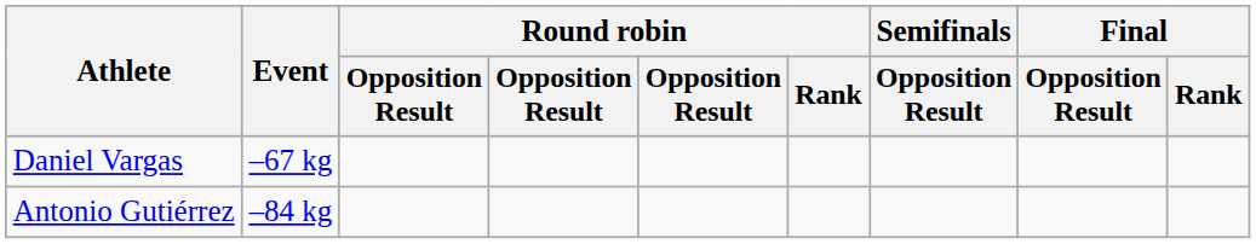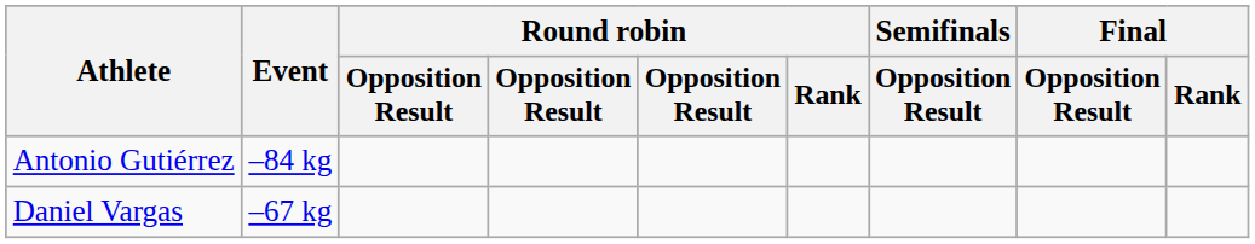 <table class="wikitable" border="1" style="font-size:90%">
 <tr>
 <th rowspan=2>Athlete</th>
 <th rowspan=2>Event</th>
 <th colspan=4>Round robin</th>
 <th>Semifinals</th>
 <th colspan=2>Final</th>
 </tr>
 <tr style="font-size:95%">
 <th>Opposition<br>Result</th>
 <th>Opposition<br>Result</th>
 <th>Opposition<br>Result</th>
 <th>Rank</th>
 <th>Opposition<br>Result</th>
 <th>Opposition<br>Result</th>
 <th>Rank</th>
 </tr>
 <tr align=center>
+<td align=left><a href='#'>Antonio Gutiérrez</a></td>
+<td align=left><a href='#'>–84 kg</a></td>
+<td></td>
+<td></td>
+<td></td>
+<td></td>
+<td></td>
+<td></td>
+<td></td>
+</tr>
+<tr align=center>
 <td align=left><a href='#'>Daniel Vargas</a></td>
 <td align=left><a href='#'>–67 kg</a></td>
 <td></td>
 <td></td>
 <td></td>
 <td></td>
 <td></td>
 <td></td>
 <td></td>
 </tr>
-<tr align=center>
-<td align=left><a href='#'>Antonio Gutiérrez</a></td>
-<td align=left><a href='#'>–84 kg</a></td>
-<td></td>
-<td></td>
-<td></td>
-<td></td>
-<td></td>
-<td></td>
-<td></td>
-</tr>
 </table>
